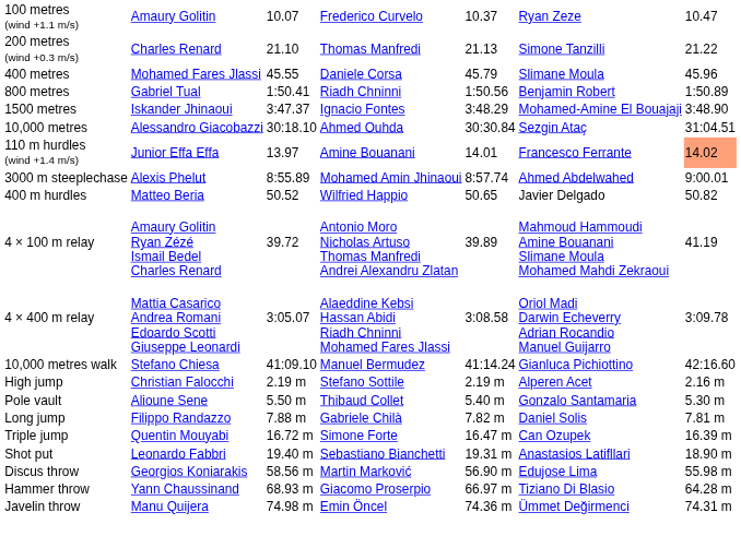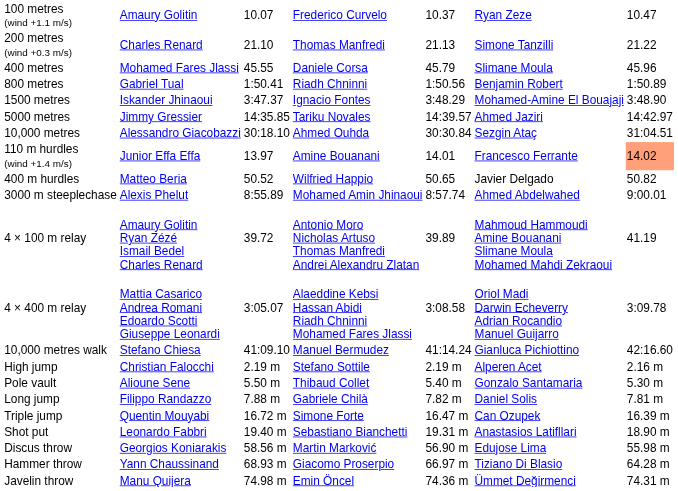 <table>
 <tr>
 <td>100 metres<br><small>(wind +1.1 m/s)</small></td>
 <td><a href='#'>Amaury Golitin</a> <br> </td>
 <td>10.07 </td>
 <td><a href='#'>Frederico Curvelo</a> <br> </td>
 <td>10.37</td>
 <td><a href='#'>Ryan Zeze</a> <br> </td>
 <td>10.47</td>
 </tr>
 <tr>
 <td>200 metres<br><small>(wind +0.3 m/s)</small></td>
 <td><a href='#'>Charles Renard</a> <br> </td>
 <td>21.10</td>
 <td><a href='#'>Thomas Manfredi</a> <br> </td>
 <td>21.13</td>
 <td><a href='#'>Simone Tanzilli</a> <br> </td>
 <td>21.22</td>
 </tr>
 <tr>
 <td>400 metres</td>
 <td><a href='#'>Mohamed Fares Jlassi</a> <br> </td>
 <td>45.55 </td>
 <td><a href='#'>Daniele Corsa</a> <br> </td>
 <td>45.79</td>
 <td><a href='#'>Slimane Moula</a> <br> </td>
 <td>45.96</td>
 </tr>
 <tr>
 <td>800 metres</td>
 <td><a href='#'>Gabriel Tual</a> <br> </td>
 <td>1:50.41</td>
 <td><a href='#'>Riadh Chninni</a> <br> </td>
 <td>1:50.56</td>
 <td><a href='#'>Benjamin Robert</a> <br> </td>
 <td>1:50.89</td>
 </tr>
 <tr>
 <td>1500 metres</td>
 <td><a href='#'>Iskander Jhinaoui</a> <br> </td>
 <td>3:47.37 </td>
 <td><a href='#'>Ignacio Fontes</a> <br> </td>
 <td>3:48.29</td>
 <td><a href='#'>Mohamed-Amine El Bouajaji</a> <br> </td>
 <td>3:48.90</td>
 </tr>
 <tr>
+<td>5000 metres</td>
+<td><a href='#'>Jimmy Gressier</a> <br> </td>
+<td>14:35.85</td>
+<td><a href='#'>Tariku Novales</a> <br> </td>
+<td>14:39.57</td>
+<td><a href='#'>Ahmed Jaziri</a> <br> </td>
+<td>14:42.97</td>
+</tr>
+<tr>
 <td>10,000 metres</td>
 <td><a href='#'>Alessandro Giacobazzi</a> <br> </td>
 <td>30:18.10</td>
 <td><a href='#'>Ahmed Ouhda</a> <br> </td>
 <td>30:30.84</td>
 <td><a href='#'>Sezgin Ataç</a> <br> </td>
 <td>31:04.51</td>
 </tr>
 <tr>
 <td>110 m hurdles<br><small>(wind +1.4 m/s)</small></td>
 <td><a href='#'>Junior Effa Effa</a> <br> </td>
 <td>13.97</td>
 <td><a href='#'>Amine Bouanani</a> <br> </td>
 <td>14.01</td>
 <td><a href='#'>Francesco Ferrante</a> <br> </td>
 <td style="background: lightsalmon;">14.02</td>
 </tr>
 <tr>
+<td>400 m hurdles</td>
+<td><a href='#'>Matteo Beria</a> <br> </td>
+<td>50.52 </td>
+<td><a href='#'>Wilfried Happio</a> <br> </td>
+<td>50.65</td>
+<td>Javier Delgado <br> </td>
+<td>50.82</td>
+</tr>
+<tr>
 <td>3000 m steeplechase</td>
 <td><a href='#'>Alexis Phelut</a> <br> </td>
 <td>8:55.89</td>
 <td><a href='#'>Mohamed Amin Jhinaoui</a> <br> </td>
 <td>8:57.74</td>
 <td><a href='#'>Ahmed Abdelwahed</a> <br> </td>
 <td>9:00.01</td>
-</tr>
-<tr>
-<td>400 m hurdles</td>
-<td><a href='#'>Matteo Beria</a> <br> </td>
-<td>50.52 </td>
-<td><a href='#'>Wilfried Happio</a> <br> </td>
-<td>50.65</td>
-<td>Javier Delgado <br> </td>
-<td>50.82</td>
 </tr>
 <tr>
 <td>4 × 100 m relay</td>
 <td><br><a href='#'>Amaury Golitin</a><br><a href='#'>Ryan Zézé</a><br><a href='#'>Ismail Bedel</a><br><a href='#'>Charles Renard</a> <br></td>
 <td>39.72</td>
 <td><br><a href='#'>Antonio Moro</a><br><a href='#'>Nicholas Artuso</a><br><a href='#'>Thomas Manfredi</a><br><a href='#'>Andrei Alexandru Zlatan</a></td>
 <td>39.89</td>
 <td><br><a href='#'>Mahmoud Hammoudi</a><br><a href='#'>Amine Bouanani</a><br><a href='#'>Slimane Moula</a><br><a href='#'>Mohamed Mahdi Zekraoui</a></td>
 <td>41.19</td>
 </tr>
 <tr>
 <td>4 × 400 m relay</td>
 <td><br><a href='#'>Mattia Casarico</a><br><a href='#'>Andrea Romani</a><br><a href='#'>Edoardo Scotti</a><br><a href='#'>Giuseppe Leonardi</a> <br></td>
 <td>3:05.07 </td>
 <td><br><a href='#'>Alaeddine Kebsi</a><br><a href='#'>Hassan Abidi</a><br><a href='#'>Riadh Chninni</a><br><a href='#'>Mohamed Fares Jlassi</a></td>
 <td>3:08.58</td>
 <td><br><a href='#'>Oriol Madi</a><br><a href='#'>Darwin Echeverry</a><br><a href='#'>Adrian Rocandio</a><br><a href='#'>Manuel Guijarro</a></td>
 <td>3:09.78</td>
 </tr>
 <tr>
 <td>10,000 metres walk</td>
 <td><a href='#'>Stefano Chiesa</a> <br> </td>
 <td>41:09.10</td>
 <td><a href='#'>Manuel Bermudez</a> <br> </td>
 <td>41:14.24</td>
 <td><a href='#'>Gianluca Pichiottino</a> <br> </td>
 <td>42:16.60</td>
 </tr>
 <tr>
 <td>High jump</td>
 <td><a href='#'>Christian Falocchi</a> <br> </td>
 <td>2.19 m </td>
 <td><a href='#'>Stefano Sottile</a> <br> </td>
 <td>2.19 m</td>
 <td><a href='#'>Alperen Acet</a> <br> </td>
 <td>2.16 m</td>
 </tr>
 <tr>
 <td>Pole vault</td>
 <td><a href='#'>Alioune Sene</a> <br> </td>
 <td>5.50 m</td>
 <td><a href='#'>Thibaud Collet</a> <br> </td>
 <td>5.40 m</td>
 <td><a href='#'>Gonzalo Santamaria</a> <br> </td>
 <td>5.30 m</td>
 </tr>
 <tr>
 <td>Long jump</td>
 <td><a href='#'>Filippo Randazzo</a> <br> </td>
 <td>7.88 m</td>
 <td><a href='#'>Gabriele Chilà</a> <br> </td>
 <td>7.82 m</td>
 <td><a href='#'>Daniel Solis</a> <br> </td>
 <td>7.81 m</td>
 </tr>
 <tr>
 <td>Triple jump</td>
 <td><a href='#'>Quentin Mouyabi</a> <br> </td>
 <td>16.72 m </td>
 <td><a href='#'>Simone Forte</a> <br> </td>
 <td>16.47 m</td>
 <td><a href='#'>Can Ozupek</a> <br> </td>
 <td>16.39 m</td>
 </tr>
 <tr>
 <td>Shot put</td>
 <td><a href='#'>Leonardo Fabbri</a> <br> </td>
 <td>19.40 m</td>
 <td><a href='#'>Sebastiano Bianchetti</a> <br> </td>
 <td>19.31 m</td>
 <td><a href='#'>Anastasios Latifllari</a> <br> </td>
 <td>18.90 m</td>
 </tr>
 <tr>
 <td>Discus throw</td>
 <td><a href='#'>Georgios Koniarakis</a> <br> </td>
 <td>58.56 m</td>
 <td><a href='#'>Martin Marković</a> <br> </td>
 <td>56.90 m</td>
 <td><a href='#'>Edujose Lima</a> <br> </td>
 <td>55.98 m</td>
 </tr>
 <tr>
 <td>Hammer throw</td>
 <td><a href='#'>Yann Chaussinand</a> <br> </td>
 <td>68.93 m</td>
 <td><a href='#'>Giacomo Proserpio</a> <br> </td>
 <td>66.97 m</td>
 <td><a href='#'>Tiziano Di Blasio</a> <br> </td>
 <td>64.28 m</td>
 </tr>
 <tr>
 <td>Javelin throw</td>
 <td><a href='#'>Manu Quijera</a> <br> </td>
 <td>74.98 m</td>
 <td><a href='#'>Emin Öncel</a> <br> </td>
 <td>74.36 m</td>
 <td><a href='#'>Ümmet Değirmenci</a> <br> </td>
 <td>74.31 m</td>
 </tr>
 </table>
